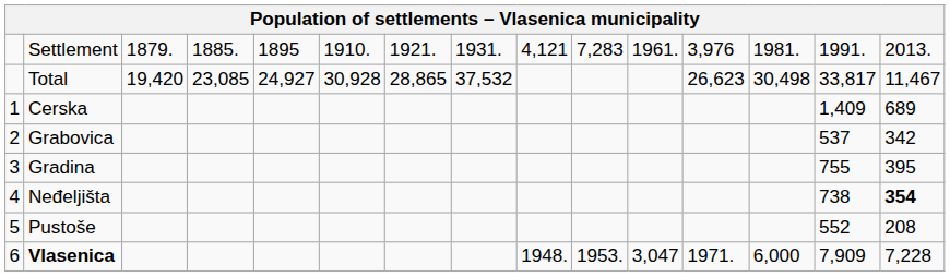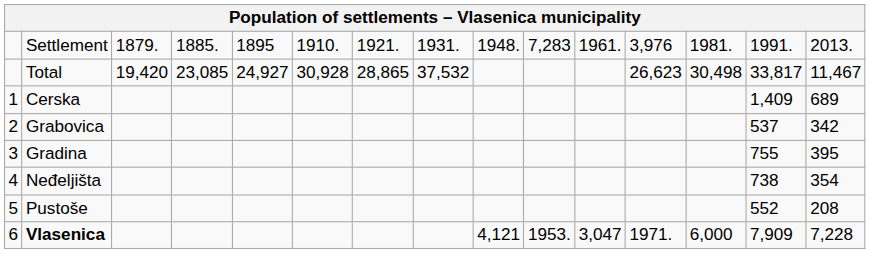 <table class="wikitable">
 <tr>
 <th colspan="15">Population of settlements – Vlasenica municipality</th>
 </tr>
 <tr>
 <td></td>
 <td>Settlement</td>
 <td>1879.</td>
 <td>1885.</td>
 <td>1895</td>
 <td>1910.</td>
 <td>1921.</td>
 <td>1931.</td>
-<td>4,121</td>
+<td>1948.</td>
 <td>7,283</td>
 <td>1961.</td>
 <td>3,976</td>
 <td>1981.</td>
 <td>1991.</td>
 <td>2013.</td>
 </tr>
 <tr>
 <td></td>
 <td>Total</td>
 <td>19,420</td>
 <td>23,085</td>
 <td>24,927</td>
 <td>30,928</td>
 <td>28,865</td>
 <td>37,532</td>
 <td></td>
 <td></td>
 <td></td>
 <td>26,623</td>
 <td>30,498</td>
 <td>33,817</td>
 <td>11,467</td>
 </tr>
 <tr>
 <td>1</td>
 <td>Cerska</td>
 <td></td>
 <td></td>
 <td></td>
 <td></td>
 <td></td>
 <td></td>
 <td></td>
 <td></td>
 <td></td>
 <td></td>
 <td></td>
 <td>1,409</td>
 <td>689</td>
 </tr>
 <tr>
 <td>2</td>
 <td>Grabovica</td>
 <td></td>
 <td></td>
 <td></td>
 <td></td>
 <td></td>
 <td></td>
 <td></td>
 <td></td>
 <td></td>
 <td></td>
 <td></td>
 <td>537</td>
 <td>342</td>
 </tr>
 <tr>
 <td>3</td>
 <td>Gradina</td>
 <td></td>
 <td></td>
 <td></td>
 <td></td>
 <td></td>
 <td></td>
 <td></td>
 <td></td>
 <td></td>
 <td></td>
 <td></td>
 <td>755</td>
 <td>395</td>
 </tr>
 <tr>
 <td>4</td>
 <td>Neđeljišta</td>
 <td></td>
 <td></td>
 <td></td>
 <td></td>
 <td></td>
 <td></td>
 <td></td>
 <td></td>
 <td></td>
 <td></td>
 <td></td>
 <td>738</td>
-<td><strong>354</strong></td>
+<td>354</td>
 </tr>
 <tr>
 <td>5</td>
 <td>Pustoše</td>
 <td></td>
 <td></td>
 <td></td>
 <td></td>
 <td></td>
 <td></td>
 <td></td>
 <td></td>
 <td></td>
 <td></td>
 <td></td>
 <td>552</td>
 <td>208</td>
 </tr>
 <tr>
 <td>6</td>
 <td><strong>Vlasenica</strong></td>
 <td></td>
 <td></td>
 <td></td>
 <td></td>
 <td></td>
 <td></td>
-<td>1948.</td>
+<td>4,121</td>
 <td>1953.</td>
 <td>3,047</td>
 <td>1971.</td>
 <td>6,000</td>
 <td>7,909</td>
 <td>7,228</td>
 </tr>
 </table>
